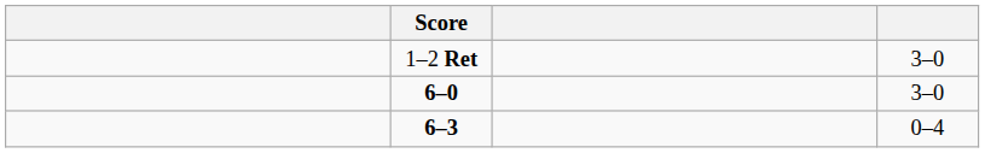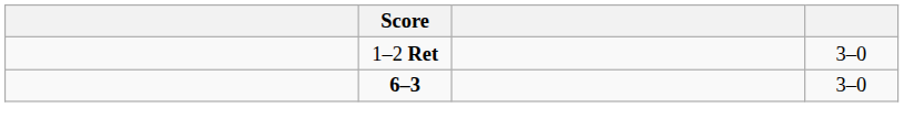 <table class="wikitable" style="text-align: center; ">
 <tr>
 <th align="right" width="270"></th>
 <th width="65">Score</th>
 <th align="left" width="270"></th>
 <th width="65"></th>
 </tr>
 <tr>
 <td align="left"></td>
 <td>1–2 <strong>Ret</strong></td>
 <td align="left"><strong></strong></td>
 <td>3–0 <strong></strong></td>
 </tr>
 <tr>
 <td align="left"><strong></strong></td>
-<td><strong>6–0</strong></td>
+<td><strong>6–3</strong></td>
 <td align="left"></td>
 <td>3–0 <strong></strong></td>
 </tr>
-<tr>
-<td align="left"><strong></strong></td>
-<td><strong>6–3</strong></td>
-<td align="left"></td>
-<td>0–4 <strong></strong></td>
-</tr>
 </table>
